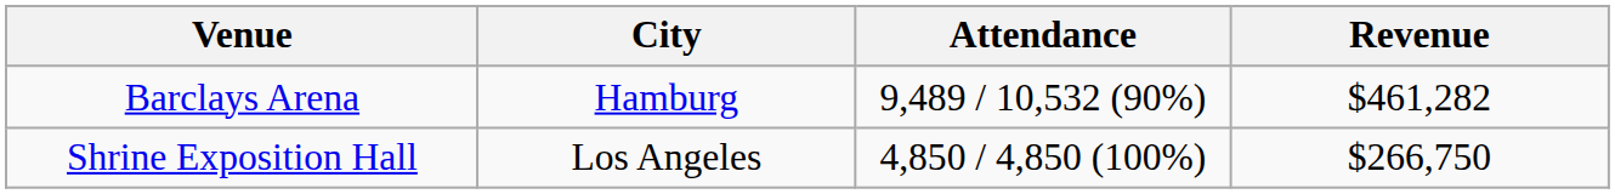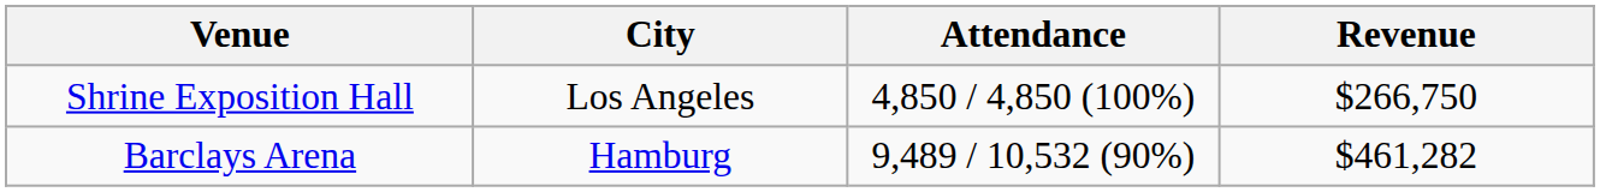 <table class="wikitable" style="text-align:center;">
 <tr>
 <th width="190">Venue</th>
 <th width="150">City</th>
 <th width="150">Attendance</th>
 <th width="150">Revenue</th>
 </tr>
 <tr>
+<td><a href='#'>Shrine Exposition Hall</a></td>
+<td>Los Angeles</td>
+<td>4,850 / 4,850 (100%)</td>
+<td>$266,750</td>
+</tr>
+<tr>
 <td><a href='#'>Barclays Arena</a></td>
 <td><a href='#'>Hamburg</a></td>
 <td>9,489 / 10,532 (90%)</td>
 <td>$461,282</td>
 </tr>
-<tr>
-<td><a href='#'>Shrine Exposition Hall</a></td>
-<td>Los Angeles</td>
-<td>4,850 / 4,850 (100%)</td>
-<td>$266,750</td>
-</tr>
 </table>
